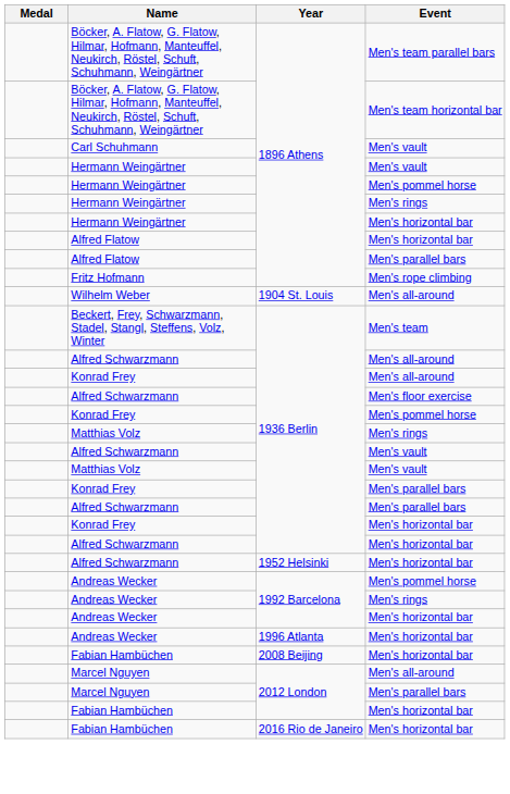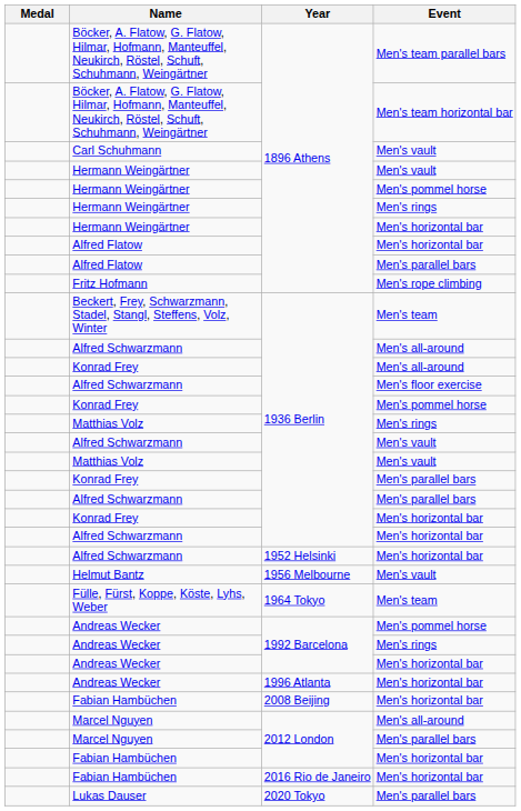 <table class="wikitable sortable">
 <tr>
 <th style="width:5em;">Medal</th>
 <th width=250>Name</th>
 <th>Year</th>
 <th>Event</th>
 </tr>
 <tr>
 <td></td>
 <td><a href='#'>Böcker</a>, <a href='#'>A. Flatow</a>, <a href='#'>G. Flatow</a>, <a href='#'>Hilmar</a>, <a href='#'>Hofmann</a>, <a href='#'>Manteuffel</a>, <a href='#'>Neukirch</a>, <a href='#'>Röstel</a>, <a href='#'>Schuft</a>, <a href='#'>Schuhmann</a>, <a href='#'>Weingärtner</a></td>
 <td rowspan="10"> <a href='#'>1896 Athens</a></td>
 <td><a href='#'>Men's team parallel bars</a></td>
 </tr>
 <tr>
 <td></td>
 <td><a href='#'>Böcker</a>, <a href='#'>A. Flatow</a>, <a href='#'>G. Flatow</a>, <a href='#'>Hilmar</a>, <a href='#'>Hofmann</a>, <a href='#'>Manteuffel</a>, <a href='#'>Neukirch</a>, <a href='#'>Röstel</a>, <a href='#'>Schuft</a>, <a href='#'>Schuhmann</a>, <a href='#'>Weingärtner</a></td>
 <td><a href='#'>Men's team horizontal bar</a></td>
 </tr>
 <tr>
 <td></td>
 <td><a href='#'>Carl Schuhmann</a></td>
 <td><a href='#'>Men's vault</a></td>
 </tr>
 <tr>
 <td></td>
 <td><a href='#'>Hermann Weingärtner</a></td>
 <td><a href='#'>Men's vault</a></td>
 </tr>
 <tr>
 <td></td>
 <td><a href='#'>Hermann Weingärtner</a></td>
 <td><a href='#'>Men's pommel horse</a></td>
 </tr>
 <tr>
 <td></td>
 <td><a href='#'>Hermann Weingärtner</a></td>
 <td><a href='#'>Men's rings</a></td>
 </tr>
 <tr>
 <td></td>
 <td><a href='#'>Hermann Weingärtner</a></td>
 <td><a href='#'>Men's horizontal bar</a></td>
 </tr>
 <tr>
 <td></td>
 <td><a href='#'>Alfred Flatow</a></td>
 <td><a href='#'>Men's horizontal bar</a></td>
 </tr>
 <tr>
 <td></td>
 <td><a href='#'>Alfred Flatow</a></td>
 <td><a href='#'>Men's parallel bars</a></td>
 </tr>
 <tr>
 <td></td>
 <td><a href='#'>Fritz Hofmann</a></td>
 <td><a href='#'>Men's rope climbing</a></td>
-</tr>
-<tr>
-<td></td>
-<td><a href='#'>Wilhelm Weber</a></td>
-<td> <a href='#'>1904 St. Louis</a></td>
-<td><a href='#'>Men's all-around</a></td>
 </tr>
 <tr>
 <td></td>
 <td><a href='#'>Beckert</a>, <a href='#'>Frey</a>, <a href='#'>Schwarzmann</a>, <a href='#'>Stadel</a>, <a href='#'>Stangl</a>, <a href='#'>Steffens</a>, <a href='#'>Volz</a>, <a href='#'>Winter</a></td>
 <td rowspan="12"> <a href='#'>1936 Berlin</a></td>
 <td><a href='#'>Men's team</a></td>
 </tr>
 <tr>
 <td></td>
 <td><a href='#'>Alfred Schwarzmann</a></td>
 <td><a href='#'>Men's all-around</a></td>
 </tr>
 <tr>
 <td></td>
 <td><a href='#'>Konrad Frey</a></td>
 <td><a href='#'>Men's all-around</a></td>
 </tr>
 <tr>
 <td></td>
 <td><a href='#'>Alfred Schwarzmann</a></td>
 <td><a href='#'>Men's floor exercise</a></td>
 </tr>
 <tr>
 <td></td>
 <td><a href='#'>Konrad Frey</a></td>
 <td><a href='#'>Men's pommel horse</a></td>
 </tr>
 <tr>
 <td></td>
 <td><a href='#'>Matthias Volz</a></td>
 <td><a href='#'>Men's rings</a></td>
 </tr>
 <tr>
 <td></td>
 <td><a href='#'>Alfred Schwarzmann</a></td>
 <td><a href='#'>Men's vault</a></td>
 </tr>
 <tr>
 <td></td>
 <td><a href='#'>Matthias Volz</a></td>
 <td><a href='#'>Men's vault</a></td>
 </tr>
 <tr>
 <td></td>
 <td><a href='#'>Konrad Frey</a></td>
 <td><a href='#'>Men's parallel bars</a></td>
 </tr>
 <tr>
 <td></td>
 <td><a href='#'>Alfred Schwarzmann</a></td>
 <td><a href='#'>Men's parallel bars</a></td>
 </tr>
 <tr>
 <td></td>
 <td><a href='#'>Konrad Frey</a></td>
 <td><a href='#'>Men's horizontal bar</a></td>
 </tr>
 <tr>
 <td></td>
 <td><a href='#'>Alfred Schwarzmann</a></td>
 <td><a href='#'>Men's horizontal bar</a></td>
 </tr>
 <tr>
 <td></td>
 <td><a href='#'>Alfred Schwarzmann</a></td>
 <td> <a href='#'>1952 Helsinki</a></td>
 <td><a href='#'>Men's horizontal bar</a></td>
 </tr>
 <tr>
 <td></td>
+<td><a href='#'>Helmut Bantz</a></td>
+<td> <a href='#'>1956 Melbourne</a></td>
+<td><a href='#'>Men's vault</a></td>
+</tr>
+<tr>
+<td></td>
+<td><a href='#'>Fülle</a>, <a href='#'>Fürst</a>, <a href='#'>Koppe</a>, <a href='#'>Köste</a>, <a href='#'>Lyhs</a>, <a href='#'>Weber</a></td>
+<td> <a href='#'>1964 Tokyo</a></td>
+<td><a href='#'>Men's team</a></td>
+</tr>
+<tr>
+<td></td>
 <td><a href='#'>Andreas Wecker</a></td>
 <td rowspan="3"> <a href='#'>1992 Barcelona</a></td>
 <td><a href='#'>Men's pommel horse</a></td>
 </tr>
 <tr>
 <td></td>
 <td><a href='#'>Andreas Wecker</a></td>
 <td><a href='#'>Men's rings</a></td>
 </tr>
 <tr>
 <td></td>
 <td><a href='#'>Andreas Wecker</a></td>
 <td><a href='#'>Men's horizontal bar</a></td>
 </tr>
 <tr>
 <td></td>
 <td><a href='#'>Andreas Wecker</a></td>
 <td> <a href='#'>1996 Atlanta</a></td>
 <td><a href='#'>Men's horizontal bar</a></td>
 </tr>
 <tr>
 <td></td>
 <td><a href='#'>Fabian Hambüchen</a></td>
 <td> <a href='#'>2008 Beijing</a></td>
 <td><a href='#'>Men's horizontal bar</a></td>
 </tr>
 <tr>
 <td></td>
 <td><a href='#'>Marcel Nguyen</a></td>
 <td rowspan="3"> <a href='#'>2012 London</a></td>
 <td><a href='#'>Men's all-around</a></td>
 </tr>
 <tr>
 <td></td>
 <td><a href='#'>Marcel Nguyen</a></td>
 <td><a href='#'>Men's parallel bars</a></td>
 </tr>
 <tr>
 <td></td>
 <td><a href='#'>Fabian Hambüchen</a></td>
 <td><a href='#'>Men's horizontal bar</a></td>
 </tr>
 <tr>
 <td></td>
 <td><a href='#'>Fabian Hambüchen</a></td>
 <td> <a href='#'>2016 Rio de Janeiro</a></td>
 <td><a href='#'>Men's horizontal bar</a></td>
 </tr>
+<tr>
+<td></td>
+<td><a href='#'>Lukas Dauser</a></td>
+<td> <a href='#'>2020 Tokyo</a></td>
+<td><a href='#'>Men's parallel bars</a></td>
+</tr>
 </table>
